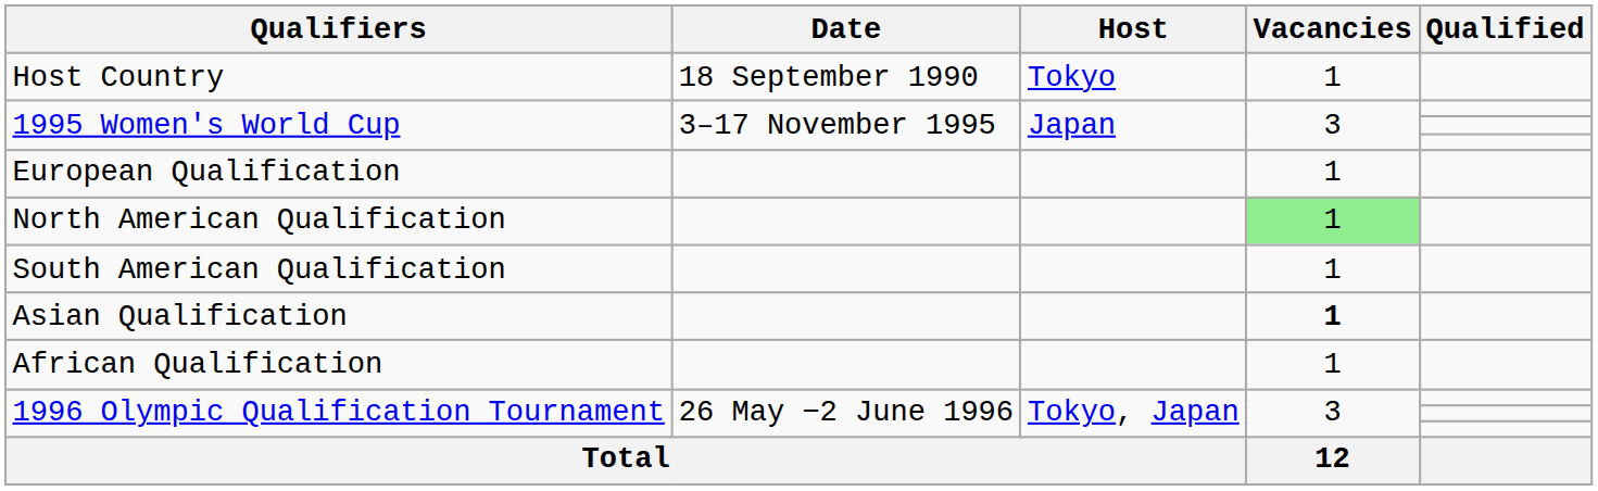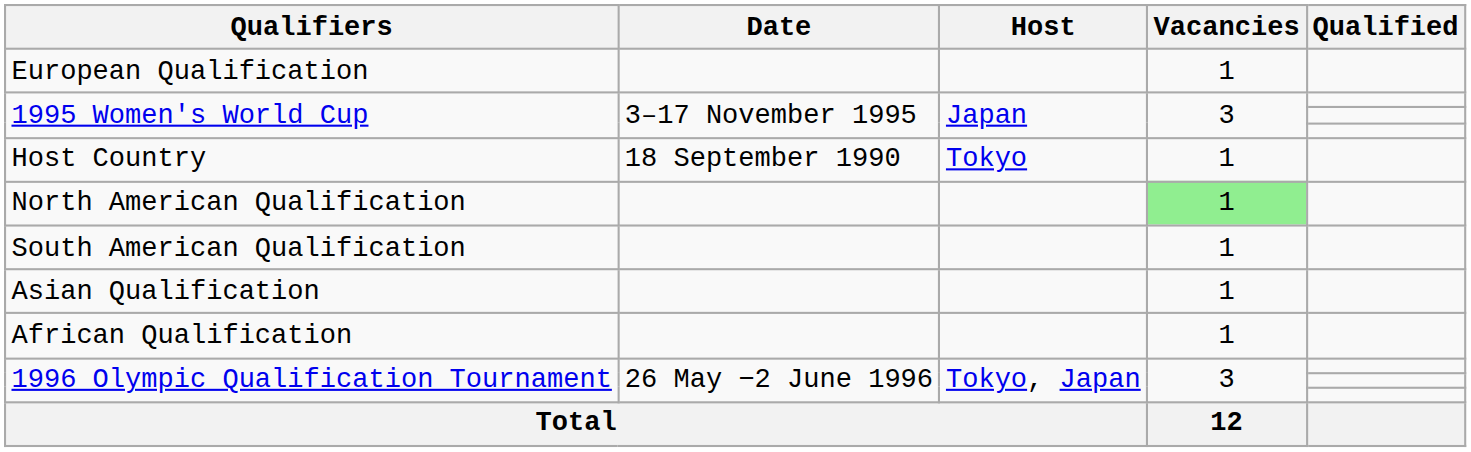 <table class="wikitable">
 <tr>
 <th>Qualifiers</th>
 <th>Date</th>
 <th>Host</th>
 <th>Vacancies</th>
 <th>Qualified</th>
 </tr>
 <tr>
-<td>Host Country</td>
-<td>18 September 1990</td>
-<td> <a href='#'>Tokyo</a></td>
+<td>European Qualification</td>
+<td></td>
+<td></td>
 <td align="center">1</td>
 <td></td>
 </tr>
 <tr>
 <td rowspan=3><a href='#'>1995 Women's World Cup</a></td>
 <td rowspan=3>3–17 November 1995</td>
 <td rowspan=3> <a href='#'>Japan</a></td>
 <td align="center" rowspan=3>3</td>
 <td></td>
 </tr>
 <tr>
 <td></td>
 </tr>
 <tr>
 <td></td>
 </tr>
 <tr>
-<td>European Qualification</td>
-<td></td>
-<td></td>
+<td>Host Country</td>
+<td>18 September 1990</td>
+<td> <a href='#'>Tokyo</a></td>
 <td align="center">1</td>
 <td></td>
 </tr>
 <tr>
 <td>North American Qualification</td>
 <td></td>
 <td></td>
 <td align="center" style="background: lightgreen;">1</td>
 <td></td>
 </tr>
 <tr>
 <td>South American Qualification</td>
 <td></td>
 <td></td>
 <td align="center">1</td>
 <td></td>
 </tr>
 <tr>
 <td>Asian Qualification</td>
 <td></td>
 <td></td>
-<td align="center"><strong>1</strong></td>
+<td align="center">1</td>
 <td></td>
 </tr>
 <tr>
 <td>African Qualification </td>
 <td></td>
 <td></td>
 <td align="center">1</td>
 <td></td>
 </tr>
 <tr>
 <td rowspan=3><a href='#'>1996 Olympic Qualification Tournament</a></td>
 <td rowspan=3>26 May −2 June 1996</td>
 <td rowspan=3> <a href='#'>Tokyo</a>, <a href='#'>Japan</a></td>
 <td align="center" rowspan=3>3</td>
 <td></td>
 </tr>
 <tr>
 <td></td>
 </tr>
 <tr>
 <td></td>
 </tr>
 <tr>
 <th colspan="3">Total</th>
 <th>12</th>
 <th></th>
 </tr>
 </table>
